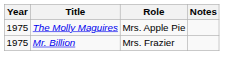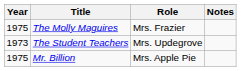 <table class="wikitable sortable">
 <tr>
 <th>Year</th>
 <th>Title</th>
 <th>Role</th>
 <th class="unsortable">Notes</th>
 </tr>
 <tr>
 <td>1975</td>
 <td><em><a href='#'>The Molly Maguires</a></em></td>
-<td>Mrs. Apple Pie</td>
+<td>Mrs. Frazier</td>
+<td></td>
+</tr>
+<tr>
+<td>1973</td>
+<td><em><a href='#'>The Student Teachers</a></em></td>
+<td>Mrs. Updegrove</td>
 <td></td>
 </tr>
 <tr>
 <td>1975</td>
 <td><em><a href='#'>Mr. Billion</a></em></td>
-<td>Mrs. Frazier</td>
+<td>Mrs. Apple Pie</td>
 <td></td>
 </tr>
 </table>
